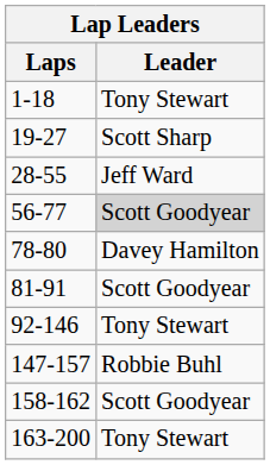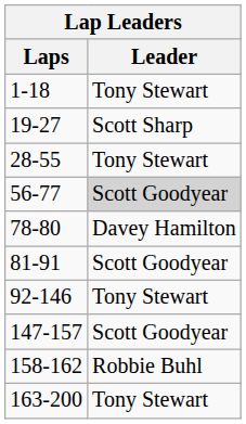 <table class="wikitable">
 <tr>
 <th colspan=2>Lap Leaders</th>
 </tr>
 <tr>
 <th>Laps</th>
 <th>Leader</th>
 </tr>
 <tr>
 <td>1-18</td>
 <td>Tony Stewart</td>
 </tr>
 <tr>
 <td>19-27</td>
 <td>Scott Sharp</td>
 </tr>
 <tr>
 <td>28-55</td>
-<td>Jeff Ward</td>
+<td>Tony Stewart</td>
 </tr>
 <tr>
 <td>56-77</td>
 <td style="background: lightgrey;">Scott Goodyear</td>
 </tr>
 <tr>
 <td>78-80</td>
 <td>Davey Hamilton</td>
 </tr>
 <tr>
 <td>81-91</td>
 <td>Scott Goodyear</td>
 </tr>
 <tr>
 <td>92-146</td>
 <td>Tony Stewart</td>
 </tr>
 <tr>
 <td>147-157</td>
-<td>Robbie Buhl</td>
+<td>Scott Goodyear</td>
 </tr>
 <tr>
 <td>158-162</td>
-<td>Scott Goodyear</td>
+<td>Robbie Buhl</td>
 </tr>
 <tr>
 <td>163-200</td>
 <td>Tony Stewart</td>
 </tr>
 </table>
